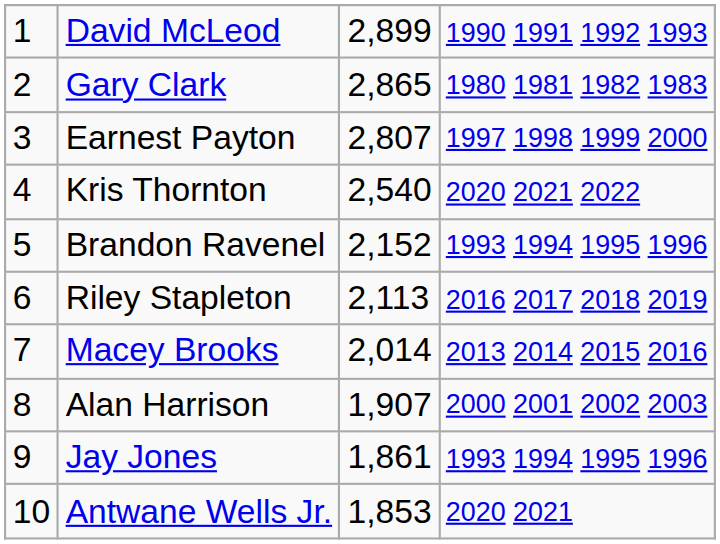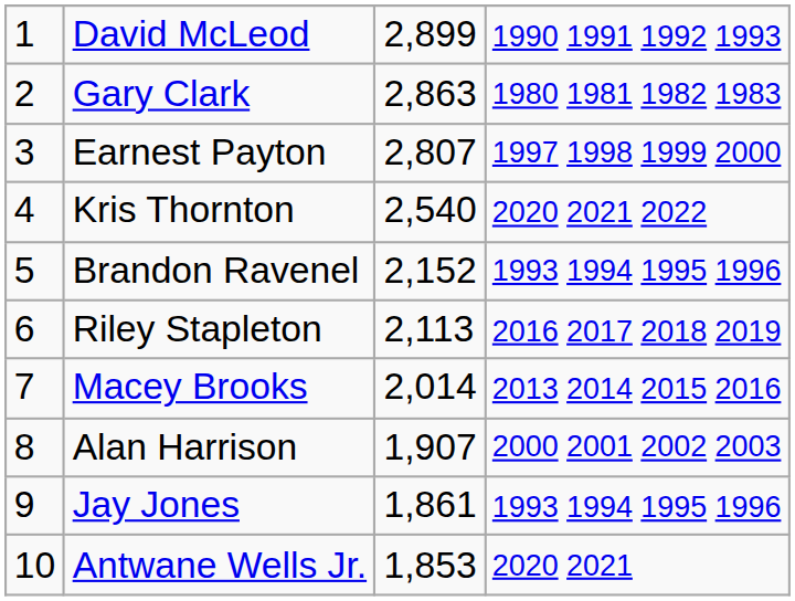 <table class="wikitable">
 <tr>
 </tr>
 <tr>
 <td>1</td>
 <td><a href='#'>David McLeod</a></td>
 <td>2,899</td>
 <td style="font-size:80%;"><a href='#'>1990</a> <a href='#'>1991</a> <a href='#'>1992</a> <a href='#'>1993</a></td>
 </tr>
 <tr>
 <td>2</td>
 <td><a href='#'>Gary Clark</a></td>
-<td>2,865</td>
+<td>2,863</td>
 <td style="font-size:80%;"><a href='#'>1980</a> <a href='#'>1981</a> <a href='#'>1982</a> <a href='#'>1983</a></td>
 </tr>
 <tr>
 <td>3</td>
 <td>Earnest Payton</td>
 <td>2,807</td>
 <td style="font-size:80%;"><a href='#'>1997</a> <a href='#'>1998</a> <a href='#'>1999</a> <a href='#'>2000</a></td>
 </tr>
 <tr>
 <td>4</td>
 <td>Kris Thornton</td>
 <td>2,540</td>
 <td style="font-size:80%;"><a href='#'>2020</a> <a href='#'>2021</a> <a href='#'>2022</a></td>
 </tr>
 <tr>
 <td>5</td>
 <td>Brandon Ravenel</td>
 <td>2,152</td>
 <td style="font-size:80%;"><a href='#'>1993</a> <a href='#'>1994</a> <a href='#'>1995</a> <a href='#'>1996</a></td>
 </tr>
 <tr>
 <td>6</td>
 <td>Riley Stapleton</td>
 <td>2,113</td>
 <td style="font-size:80%;"><a href='#'>2016</a> <a href='#'>2017</a> <a href='#'>2018</a> <a href='#'>2019</a></td>
 </tr>
 <tr>
 <td>7</td>
 <td><a href='#'>Macey Brooks</a></td>
 <td>2,014</td>
 <td style="font-size:80%;"><a href='#'>2013</a> <a href='#'>2014</a> <a href='#'>2015</a> <a href='#'>2016</a></td>
 </tr>
 <tr>
 <td>8</td>
 <td>Alan Harrison</td>
 <td>1,907</td>
 <td style="font-size:80%;"><a href='#'>2000</a> <a href='#'>2001</a> <a href='#'>2002</a> <a href='#'>2003</a></td>
 </tr>
 <tr>
 <td>9</td>
 <td><a href='#'>Jay Jones</a></td>
 <td>1,861</td>
 <td style="font-size:80%;"><a href='#'>1993</a> <a href='#'>1994</a> <a href='#'>1995</a> <a href='#'>1996</a></td>
 </tr>
 <tr>
 <td>10</td>
 <td><a href='#'>Antwane Wells Jr.</a></td>
 <td>1,853</td>
 <td style="font-size:80%;"><a href='#'>2020</a> <a href='#'>2021</a></td>
 </tr>
 </table>
